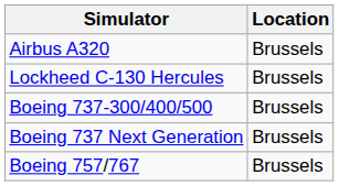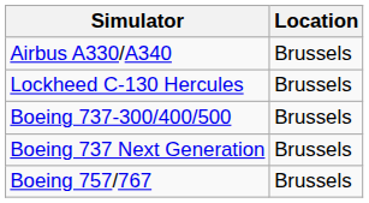 <table class="wikitable">
 <tr>
 <th>Simulator</th>
 <th>Location</th>
 </tr>
 <tr>
-<td><a href='#'>Airbus A320</a></td>
+<td><a href='#'>Airbus A330</a>/<a href='#'>A340</a></td>
 <td>Brussels</td>
 </tr>
 <tr>
 <td><a href='#'>Lockheed C-130 Hercules</a></td>
 <td>Brussels</td>
 </tr>
 <tr>
 <td><a href='#'>Boeing 737-300/400/500</a></td>
 <td>Brussels</td>
 </tr>
 <tr>
 <td><a href='#'>Boeing 737 Next Generation</a></td>
 <td>Brussels</td>
 </tr>
 <tr>
 <td><a href='#'>Boeing 757</a>/<a href='#'>767</a></td>
 <td>Brussels</td>
 </tr>
 </table>
